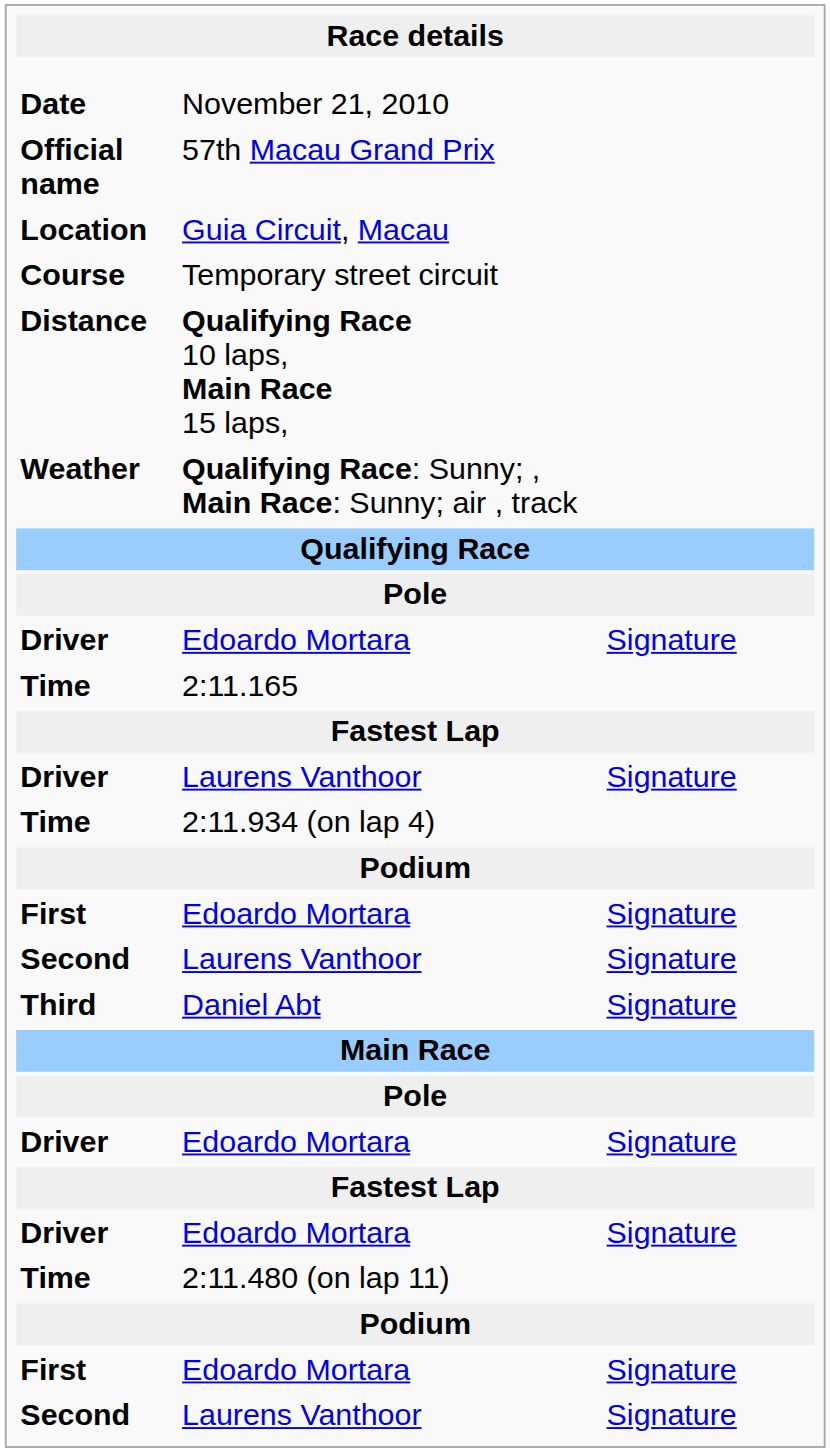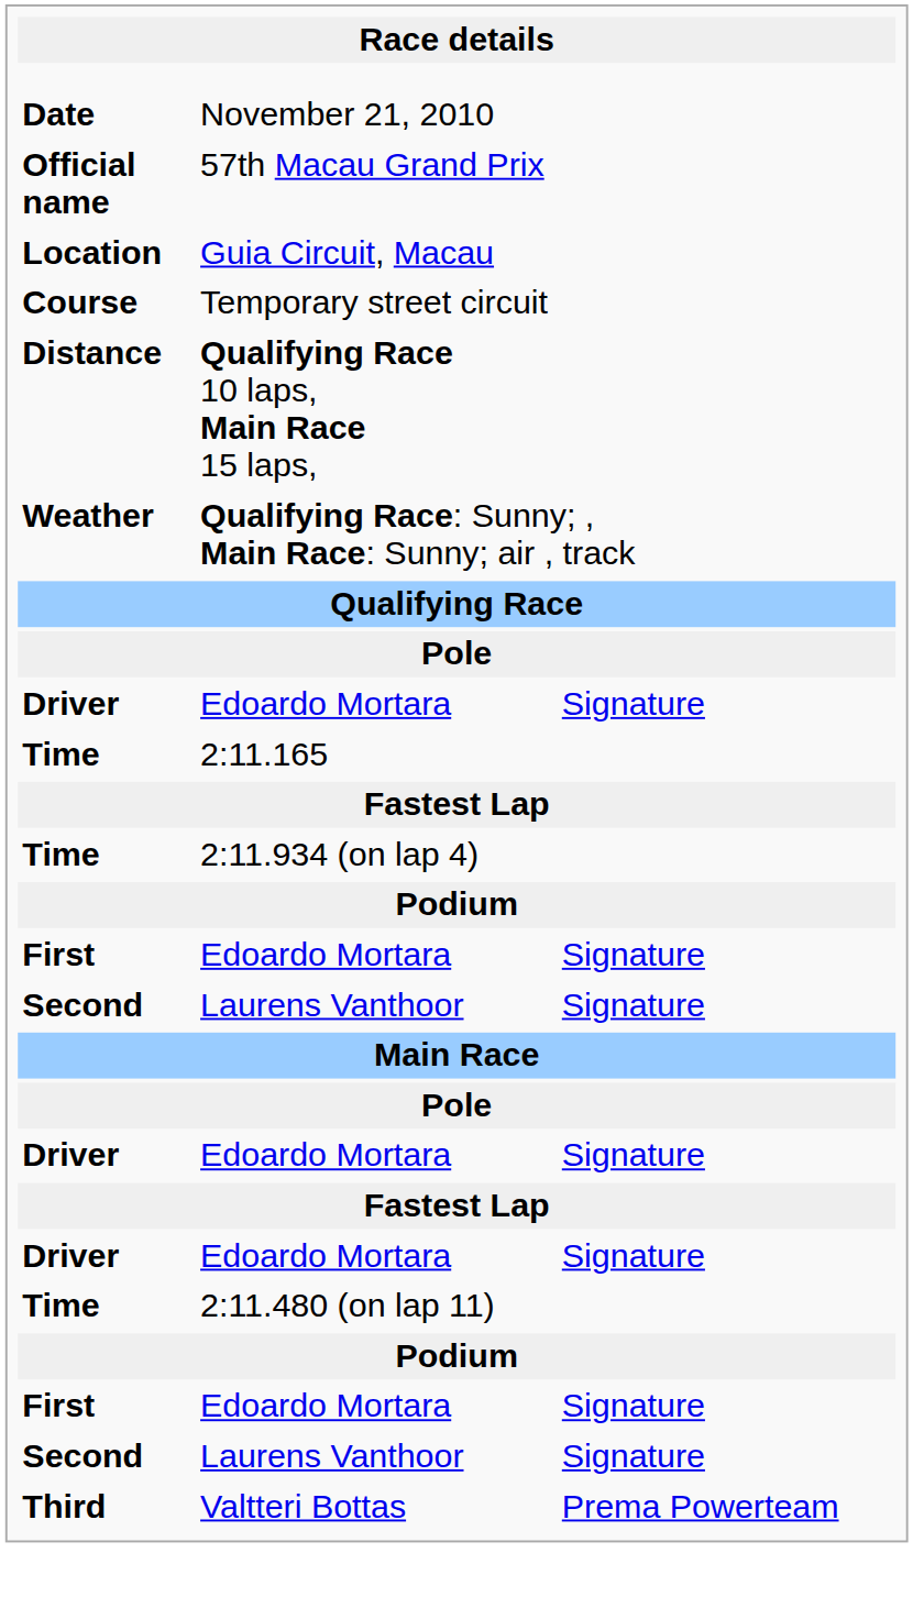 <table class="infobox" align="right" cellpadding="2" style="float:right; width: 27em; ">
 <tr>
 <th colspan="3" style="background:#efefef;">Race details</th>
 </tr>
 <tr>
 <td colspan="3" style="text-align:center;"></td>
 </tr>
 <tr>
 <td colspan="3" style="text-align:center;"></td>
 </tr>
 <tr>
 <td style="width: 20%;"><strong>Date</strong></td>
 <td>November 21, 2010</td>
 </tr>
 <tr>
 <td><strong>Official name</strong></td>
 <td colspan=2>57th <a href='#'>Macau Grand Prix</a></td>
 </tr>
 <tr>
 <td><strong>Location</strong></td>
 <td colspan=2><a href='#'>Guia Circuit</a>, <a href='#'>Macau</a></td>
 </tr>
 <tr>
 <td><strong>Course</strong></td>
 <td colspan=2>Temporary street circuit<br></td>
 </tr>
 <tr>
 <td><strong>Distance</strong></td>
 <td colspan=2><strong>Qualifying Race</strong><br>10 laps, <br><strong>Main Race</strong><br>15 laps, </td>
 </tr>
 <tr>
 <td><strong>Weather</strong></td>
 <td colspan=2><strong>Qualifying Race</strong>: Sunny;  ,  <br><strong>Main Race</strong>: Sunny; air , track </td>
 </tr>
 <tr>
 <td colspan="3" style="text-align:center; background-color:#99ccff"><strong>Qualifying Race</strong></td>
 </tr>
 <tr>
 <th colspan="3" style="background:#efefef;">Pole</th>
 </tr>
 <tr>
 <td><strong>Driver</strong></td>
 <td> <a href='#'>Edoardo Mortara</a></td>
 <td><a href='#'>Signature</a></td>
 </tr>
 <tr>
 <td><strong>Time</strong></td>
 <td colspan=2>2:11.165</td>
 </tr>
 <tr>
 <th colspan="3" style="background:#efefef;">Fastest Lap</th>
 </tr>
 <tr>
-<td><strong>Driver</strong></td>
-<td> <a href='#'>Laurens Vanthoor</a></td>
-<td><a href='#'>Signature</a></td>
-</tr>
-<tr>
 <td><strong>Time</strong></td>
 <td colspan=2>2:11.934 (on lap 4)</td>
 </tr>
 <tr>
 <th colspan="3" style="background:#efefef;">Podium</th>
 </tr>
 <tr>
 <td><strong>First</strong></td>
 <td> <a href='#'>Edoardo Mortara</a></td>
 <td><a href='#'>Signature</a></td>
 </tr>
 <tr>
 <td><strong>Second</strong></td>
 <td> <a href='#'>Laurens Vanthoor</a></td>
-<td><a href='#'>Signature</a></td>
-</tr>
-<tr>
-<td><strong>Third</strong></td>
-<td> <a href='#'>Daniel Abt</a></td>
 <td><a href='#'>Signature</a></td>
 </tr>
 <tr>
 <td colspan="3" style="text-align:center; background-color:#99ccff"><strong>Main Race</strong></td>
 </tr>
 <tr>
 <th colspan="3" style="background:#efefef;">Pole</th>
 </tr>
 <tr>
 <td><strong>Driver</strong></td>
 <td> <a href='#'>Edoardo Mortara</a></td>
 <td><a href='#'>Signature</a></td>
 </tr>
 <tr>
 <th colspan="3" style="background:#efefef;">Fastest Lap</th>
 </tr>
 <tr>
 <td><strong>Driver</strong></td>
 <td> <a href='#'>Edoardo Mortara</a></td>
 <td><a href='#'>Signature</a></td>
 </tr>
 <tr>
 <td><strong>Time</strong></td>
 <td colspan=2>2:11.480 (on lap 11)</td>
 </tr>
 <tr>
 <th colspan="3" style="background:#efefef;">Podium</th>
 </tr>
 <tr>
 <td><strong>First</strong></td>
 <td> <a href='#'>Edoardo Mortara</a></td>
 <td><a href='#'>Signature</a></td>
 </tr>
 <tr>
 <td><strong>Second</strong></td>
 <td> <a href='#'>Laurens Vanthoor</a></td>
 <td><a href='#'>Signature</a></td>
 </tr>
+<tr>
+<td><strong>Third</strong></td>
+<td> <a href='#'>Valtteri Bottas</a></td>
+<td><a href='#'>Prema Powerteam</a></td>
+</tr>
 </table>
